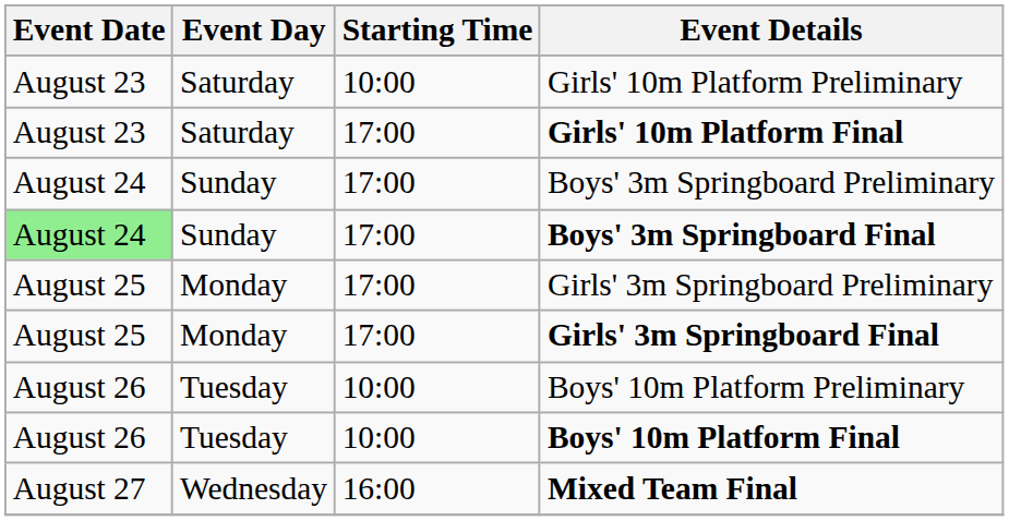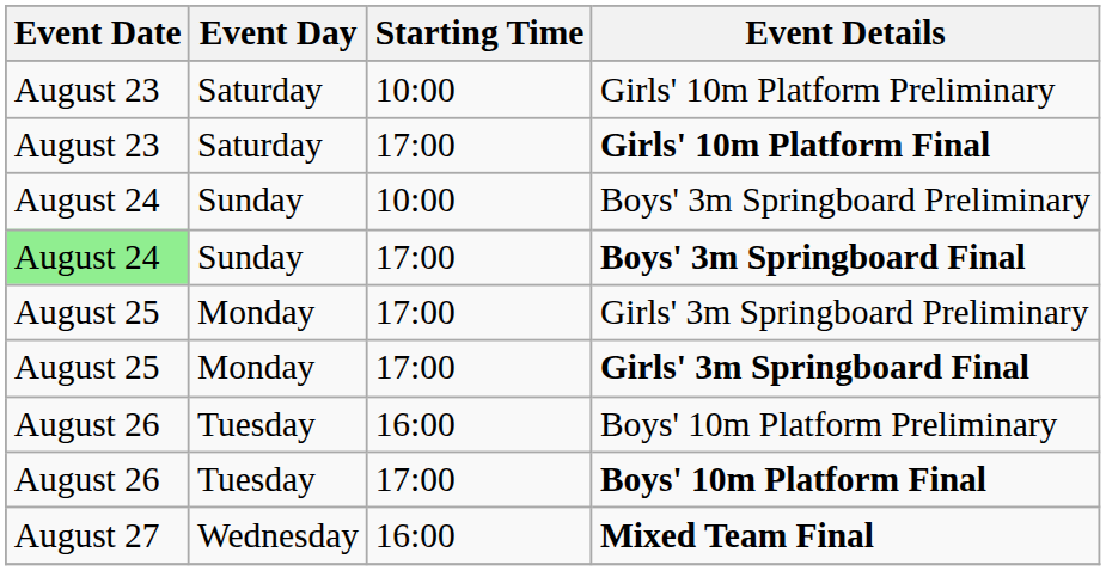 <table class="wikitable">
 <tr>
 <th>Event Date</th>
 <th>Event Day</th>
 <th>Starting Time</th>
 <th>Event Details</th>
 </tr>
 <tr>
 <td>August 23</td>
 <td>Saturday</td>
 <td>10:00</td>
 <td>Girls' 10m Platform Preliminary</td>
 </tr>
 <tr>
 <td>August 23</td>
 <td>Saturday</td>
 <td>17:00</td>
 <td><strong>Girls' 10m Platform Final</strong></td>
 </tr>
 <tr>
 <td>August 24</td>
 <td>Sunday</td>
-<td>17:00</td>
+<td>10:00</td>
 <td>Boys' 3m Springboard Preliminary</td>
 </tr>
 <tr>
 <td style="background: lightgreen;">August 24</td>
 <td>Sunday</td>
 <td>17:00</td>
 <td><strong>Boys' 3m Springboard Final</strong></td>
 </tr>
 <tr>
 <td>August 25</td>
 <td>Monday</td>
 <td>17:00</td>
 <td>Girls' 3m Springboard Preliminary</td>
 </tr>
 <tr>
 <td>August 25</td>
 <td>Monday</td>
 <td>17:00</td>
 <td><strong>Girls' 3m Springboard Final</strong></td>
 </tr>
 <tr>
 <td>August 26</td>
 <td>Tuesday</td>
-<td>10:00</td>
+<td>16:00</td>
 <td>Boys' 10m Platform Preliminary</td>
 </tr>
 <tr>
 <td>August 26</td>
 <td>Tuesday</td>
-<td>10:00</td>
+<td>17:00</td>
 <td><strong>Boys' 10m Platform Final</strong></td>
 </tr>
 <tr>
 <td>August 27</td>
 <td>Wednesday</td>
 <td>16:00</td>
 <td><strong>Mixed Team Final</strong></td>
 </tr>
 <tr>
 </tr>
 </table>
